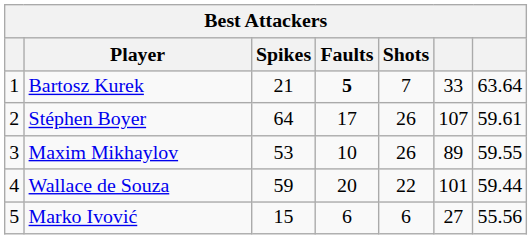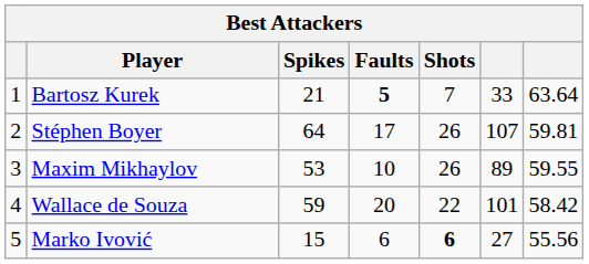 <table class="wikitable sortable" style=font-size:90%>
 <tr>
 <th colspan=7>Best Attackers</th>
 </tr>
 <tr>
 <th></th>
 <th width=158>Player</th>
 <th width=20>Spikes</th>
 <th width=20>Faults</th>
 <th width=20>Shots</th>
 <th width=20></th>
 <th width=20></th>
 </tr>
 <tr>
 <td>1</td>
 <td> <a href='#'>Bartosz Kurek</a></td>
 <td align=center>21</td>
 <td align=center><strong>5</strong></td>
 <td align=center>7</td>
 <td align=center>33</td>
 <td align=center>63.64</td>
 </tr>
 <tr>
 <td>2</td>
 <td> <a href='#'>Stéphen Boyer</a></td>
 <td align=center>64</td>
 <td align=center>17</td>
 <td align=center>26</td>
 <td align=center>107</td>
-<td align=center>59.61</td>
+<td align=center>59.81</td>
 </tr>
 <tr>
 <td>3</td>
 <td> <a href='#'>Maxim Mikhaylov</a></td>
 <td align=center>53</td>
 <td align=center>10</td>
 <td align=center>26</td>
 <td align=center>89</td>
 <td align=center>59.55</td>
 </tr>
 <tr>
 <td>4</td>
 <td> <a href='#'>Wallace de Souza</a></td>
 <td align=center>59</td>
 <td align=center>20</td>
 <td align=center>22</td>
 <td align=center>101</td>
-<td align=center>59.44</td>
+<td align=center>58.42</td>
 </tr>
 <tr>
 <td>5</td>
 <td> <a href='#'>Marko Ivović</a></td>
 <td align=center>15</td>
 <td align=center>6</td>
-<td align=center>6</td>
+<td align=center><strong>6</strong></td>
 <td align=center>27</td>
 <td align=center>55.56</td>
 </tr>
 </table>
